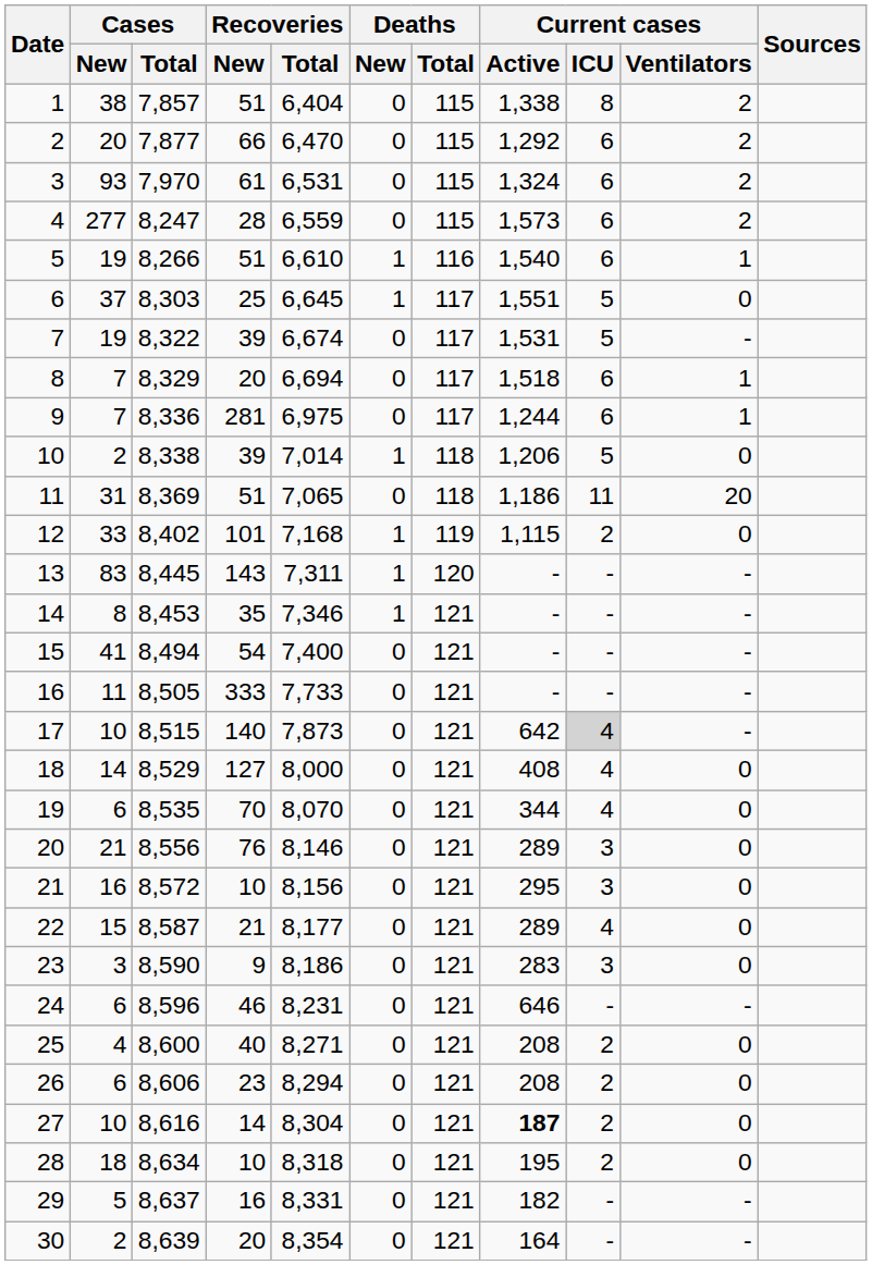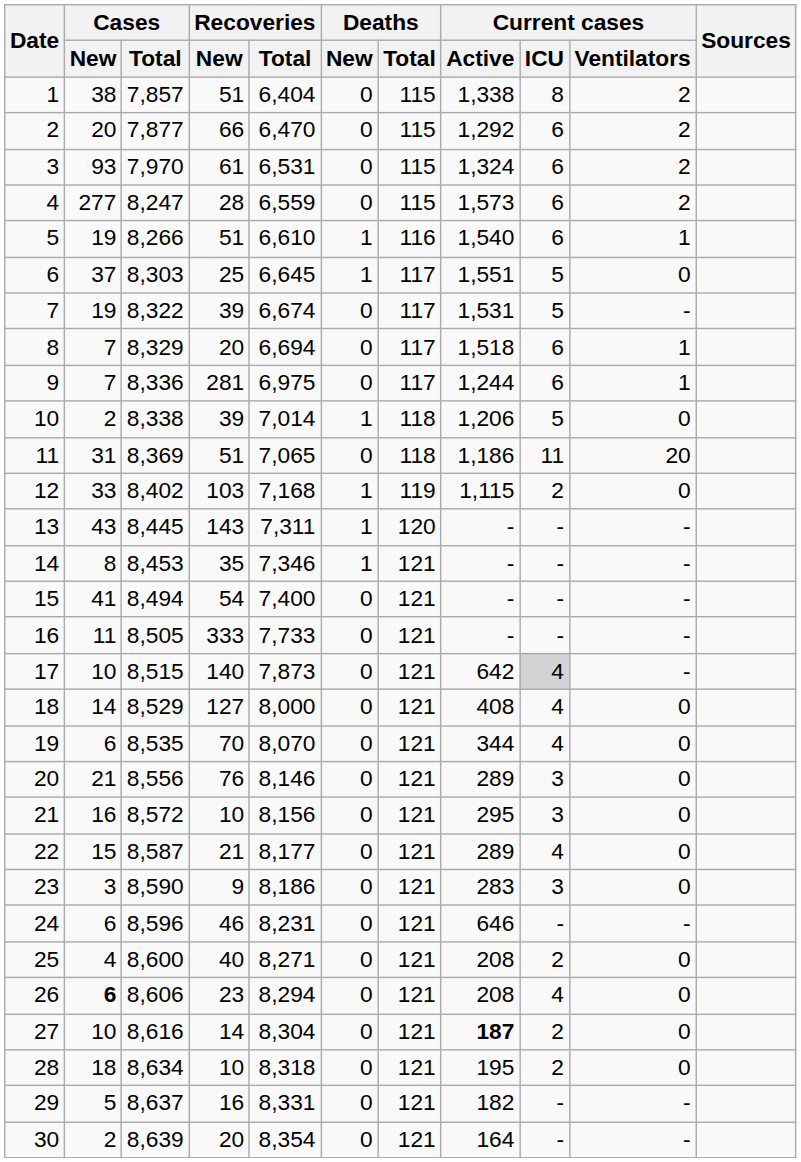 <table class="wikitable sortable mw-collapsible mw-collapsed sticky-header-multi sort-under" style="text-align:right;">
 <tr>
 <th rowspan=2>Date</th>
 <th colspan=2>Cases</th>
 <th colspan=2>Recoveries</th>
 <th colspan=2>Deaths</th>
 <th colspan=3>Current cases</th>
 <th rowspan=2 class="unsortable">Sources</th>
 </tr>
 <tr>
 <th>New</th>
 <th>Total</th>
 <th>New</th>
 <th>Total</th>
 <th>New</th>
 <th>Total</th>
 <th>Active</th>
 <th>ICU</th>
 <th>Ventilators</th>
 </tr>
 <tr>
 <td>1</td>
 <td>38</td>
 <td>7,857</td>
 <td>51</td>
 <td>6,404</td>
 <td>0</td>
 <td>115</td>
 <td>1,338</td>
 <td>8</td>
 <td>2</td>
 <td></td>
 </tr>
 <tr>
 <td>2</td>
 <td>20</td>
 <td>7,877</td>
 <td>66</td>
 <td>6,470</td>
 <td>0</td>
 <td>115</td>
 <td>1,292</td>
 <td>6</td>
 <td>2</td>
 <td></td>
 </tr>
 <tr>
 <td>3</td>
 <td>93</td>
 <td>7,970</td>
 <td>61</td>
 <td>6,531</td>
 <td>0</td>
 <td>115</td>
 <td>1,324</td>
 <td>6</td>
 <td>2</td>
 <td></td>
 </tr>
 <tr>
 <td>4</td>
 <td>277</td>
 <td>8,247</td>
 <td>28</td>
 <td>6,559</td>
 <td>0</td>
 <td>115</td>
 <td>1,573</td>
 <td>6</td>
 <td>2</td>
 <td></td>
 </tr>
 <tr>
 <td>5</td>
 <td>19</td>
 <td>8,266</td>
 <td>51</td>
 <td>6,610</td>
 <td>1</td>
 <td>116</td>
 <td>1,540</td>
 <td>6</td>
 <td>1</td>
 <td></td>
 </tr>
 <tr>
 <td>6</td>
 <td>37</td>
 <td>8,303</td>
 <td>25</td>
 <td>6,645</td>
 <td>1</td>
 <td>117</td>
 <td>1,551</td>
 <td>5</td>
 <td>0</td>
 <td></td>
 </tr>
 <tr>
 <td>7</td>
 <td>19</td>
 <td>8,322</td>
 <td>39</td>
 <td>6,674</td>
 <td>0</td>
 <td>117</td>
 <td>1,531</td>
 <td>5</td>
 <td>-</td>
 <td></td>
 </tr>
 <tr>
 <td>8</td>
 <td>7</td>
 <td>8,329</td>
 <td>20</td>
 <td>6,694</td>
 <td>0</td>
 <td>117</td>
 <td>1,518</td>
 <td>6</td>
 <td>1</td>
 <td></td>
 </tr>
 <tr>
 <td>9</td>
 <td>7</td>
 <td>8,336</td>
 <td>281</td>
 <td>6,975</td>
 <td>0</td>
 <td>117</td>
 <td>1,244</td>
 <td>6</td>
 <td>1</td>
 <td></td>
 </tr>
 <tr>
 <td>10</td>
 <td>2</td>
 <td>8,338</td>
 <td>39</td>
 <td>7,014</td>
 <td>1</td>
 <td>118</td>
 <td>1,206</td>
 <td>5</td>
 <td>0</td>
 <td></td>
 </tr>
 <tr>
 <td>11</td>
 <td>31</td>
 <td>8,369</td>
 <td>51</td>
 <td>7,065</td>
 <td>0</td>
 <td>118</td>
 <td>1,186</td>
 <td>11</td>
 <td>20</td>
 <td></td>
 </tr>
 <tr>
 <td>12</td>
 <td>33</td>
 <td>8,402</td>
-<td>101</td>
+<td>103</td>
 <td>7,168</td>
 <td>1</td>
 <td>119</td>
 <td>1,115</td>
 <td>2</td>
 <td>0</td>
 <td></td>
 </tr>
 <tr>
 <td>13</td>
-<td>83</td>
+<td>43</td>
 <td>8,445</td>
 <td>143</td>
 <td>7,311</td>
 <td>1</td>
 <td>120</td>
 <td>-</td>
 <td>-</td>
 <td>-</td>
 <td></td>
 </tr>
 <tr>
 <td>14</td>
 <td>8</td>
 <td>8,453</td>
 <td>35</td>
 <td>7,346</td>
 <td>1</td>
 <td>121</td>
 <td>-</td>
 <td>-</td>
 <td>-</td>
 <td></td>
 </tr>
 <tr>
 <td>15</td>
 <td>41</td>
 <td>8,494</td>
 <td>54</td>
 <td>7,400</td>
 <td>0</td>
 <td>121</td>
 <td>-</td>
 <td>-</td>
 <td>-</td>
 <td></td>
 </tr>
 <tr>
 <td>16</td>
 <td>11</td>
 <td>8,505</td>
 <td>333</td>
 <td>7,733</td>
 <td>0</td>
 <td>121</td>
 <td>-</td>
 <td>-</td>
 <td>-</td>
 <td></td>
 </tr>
 <tr>
 <td>17</td>
 <td>10</td>
 <td>8,515</td>
 <td>140</td>
 <td>7,873</td>
 <td>0</td>
 <td>121</td>
 <td>642</td>
 <td style="background: lightgrey;">4</td>
 <td>-</td>
 <td></td>
 </tr>
 <tr>
 <td>18</td>
 <td>14</td>
 <td>8,529</td>
 <td>127</td>
 <td>8,000</td>
 <td>0</td>
 <td>121</td>
 <td>408</td>
 <td>4</td>
 <td>0</td>
 <td></td>
 </tr>
 <tr>
 <td>19</td>
 <td>6</td>
 <td>8,535</td>
 <td>70</td>
 <td>8,070</td>
 <td>0</td>
 <td>121</td>
 <td>344</td>
 <td>4</td>
 <td>0</td>
 <td></td>
 </tr>
 <tr>
 <td>20</td>
 <td>21</td>
 <td>8,556</td>
 <td>76</td>
 <td>8,146</td>
 <td>0</td>
 <td>121</td>
 <td>289</td>
 <td>3</td>
 <td>0</td>
 <td></td>
 </tr>
 <tr>
 <td>21</td>
 <td>16</td>
 <td>8,572</td>
 <td>10</td>
 <td>8,156</td>
 <td>0</td>
 <td>121</td>
 <td>295</td>
 <td>3</td>
 <td>0</td>
 <td></td>
 </tr>
 <tr>
 <td>22</td>
 <td>15</td>
 <td>8,587</td>
 <td>21</td>
 <td>8,177</td>
 <td>0</td>
 <td>121</td>
 <td>289</td>
 <td>4</td>
 <td>0</td>
 <td></td>
 </tr>
 <tr>
 <td>23</td>
 <td>3</td>
 <td>8,590</td>
 <td>9</td>
 <td>8,186</td>
 <td>0</td>
 <td>121</td>
 <td>283</td>
 <td>3</td>
 <td>0</td>
 <td></td>
 </tr>
 <tr>
 <td>24</td>
 <td>6</td>
 <td>8,596</td>
 <td>46</td>
 <td>8,231</td>
 <td>0</td>
 <td>121</td>
 <td>646</td>
 <td>-</td>
 <td>-</td>
 <td></td>
 </tr>
 <tr>
 <td>25</td>
 <td>4</td>
 <td>8,600</td>
 <td>40</td>
 <td>8,271</td>
 <td>0</td>
 <td>121</td>
 <td>208</td>
 <td>2</td>
 <td>0</td>
 <td></td>
 </tr>
 <tr>
 <td>26</td>
-<td>6</td>
+<td><strong>6</strong></td>
 <td>8,606</td>
 <td>23</td>
 <td>8,294</td>
 <td>0</td>
 <td>121</td>
 <td>208</td>
-<td>2</td>
+<td>4</td>
 <td>0</td>
 <td></td>
 </tr>
 <tr>
 <td>27</td>
 <td>10</td>
 <td>8,616</td>
 <td>14</td>
 <td>8,304</td>
 <td>0</td>
 <td>121</td>
 <td><strong>187</strong></td>
 <td>2</td>
 <td>0</td>
 <td></td>
 </tr>
 <tr>
 <td>28</td>
 <td>18</td>
 <td>8,634</td>
 <td>10</td>
 <td>8,318</td>
 <td>0</td>
 <td>121</td>
 <td>195</td>
 <td>2</td>
 <td>0</td>
 <td></td>
 </tr>
 <tr>
 <td>29</td>
 <td>5</td>
 <td>8,637</td>
 <td>16</td>
 <td>8,331</td>
 <td>0</td>
 <td>121</td>
 <td>182</td>
 <td>-</td>
 <td>-</td>
 <td></td>
 </tr>
 <tr>
 <td>30</td>
 <td>2</td>
 <td>8,639</td>
 <td>20</td>
 <td>8,354</td>
 <td>0</td>
 <td>121</td>
 <td>164</td>
 <td>-</td>
 <td>-</td>
 <td></td>
 </tr>
 </table>
